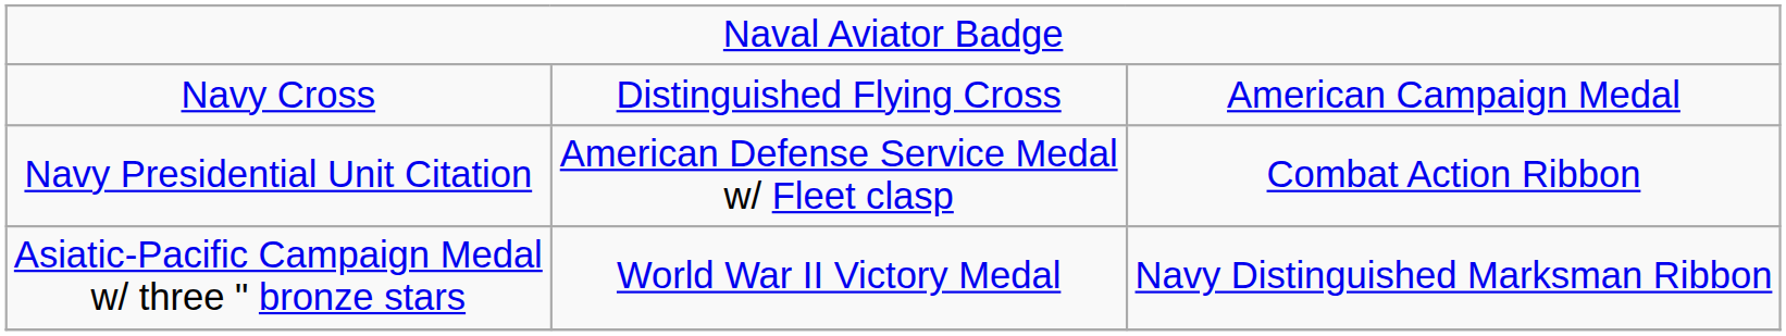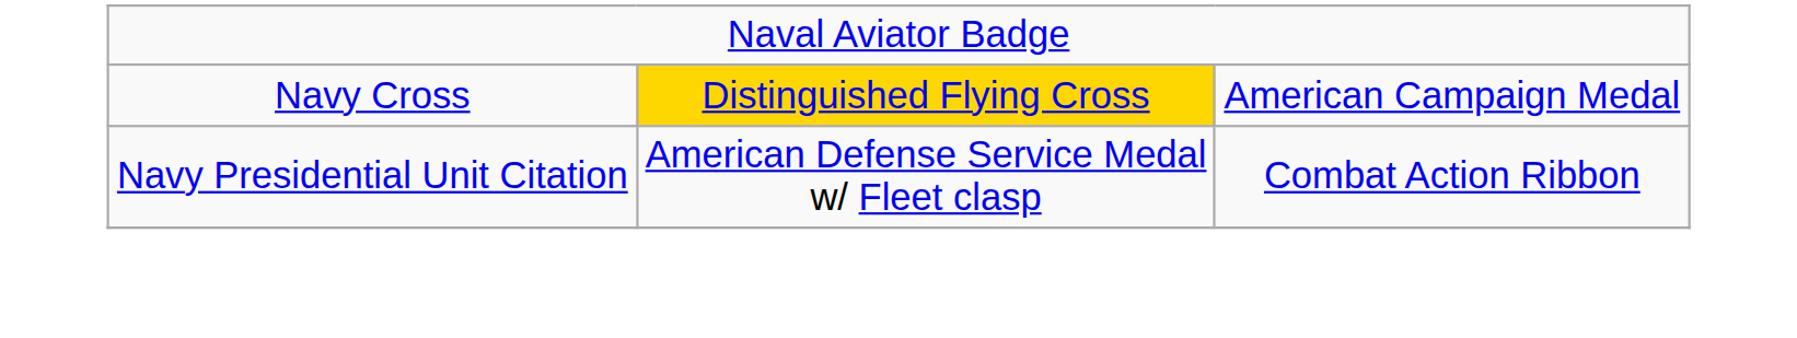 <table class="wikitable" style="margin:1em auto; text-align:center;">
 <tr>
 <td colspan="3"><a href='#'>Naval Aviator Badge</a></td>
 </tr>
 <tr>
 <td><a href='#'>Navy Cross</a></td>
-<td><a href='#'>Distinguished Flying Cross</a></td>
+<td style="background: gold;"><a href='#'>Distinguished Flying Cross</a></td>
 <td><a href='#'>American Campaign Medal</a></td>
 </tr>
 <tr>
 <td><a href='#'>Navy Presidential Unit Citation</a></td>
 <td><a href='#'>American Defense Service Medal</a><br>w/ <a href='#'>Fleet clasp</a></td>
 <td><a href='#'>Combat Action Ribbon</a></td>
 </tr>
 <tr>
-<td><a href='#'>Asiatic-Pacific Campaign Medal</a><br>w/ three " <a href='#'>bronze stars</a></td>
-<td><a href='#'>World War II Victory Medal</a></td>
-<td><a href='#'>Navy Distinguished Marksman Ribbon</a></td>
-</tr>
-<tr>
 </tr>
 </table>
